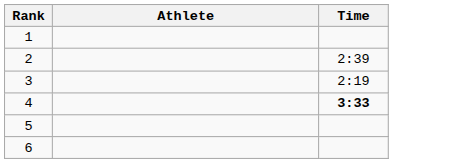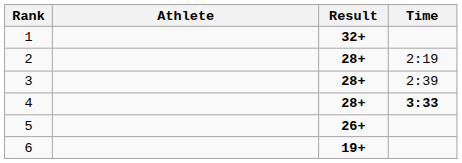 <table class="wikitable" style="text-align:center">
 <tr>
 <th width=40>Rank</th>
 <th width=250>Athlete</th>
+<th width=60>Result</th>
 <th width=60>Time</th>
 </tr>
 <tr>
 <td>1</td>
 <td align=left></td>
+<td><strong>32+</strong></td>
 <td></td>
 </tr>
 <tr>
 <td>2</td>
 <td align=left></td>
-<td>2:39</td>
+<td><strong>28+</strong></td>
+<td>2:19</td>
 </tr>
 <tr>
 <td>3</td>
 <td align=left></td>
-<td>2:19</td>
+<td><strong>28+</strong></td>
+<td>2:39</td>
 </tr>
 <tr>
 <td>4</td>
 <td align=left></td>
+<td><strong>28+</strong></td>
 <td><strong>3:33</strong></td>
 </tr>
 <tr>
 <td>5</td>
 <td align=left></td>
+<td><strong>26+</strong></td>
 <td></td>
 </tr>
 <tr>
 <td>6</td>
 <td align=left></td>
+<td><strong>19+</strong></td>
 <td></td>
 </tr>
 </table>
